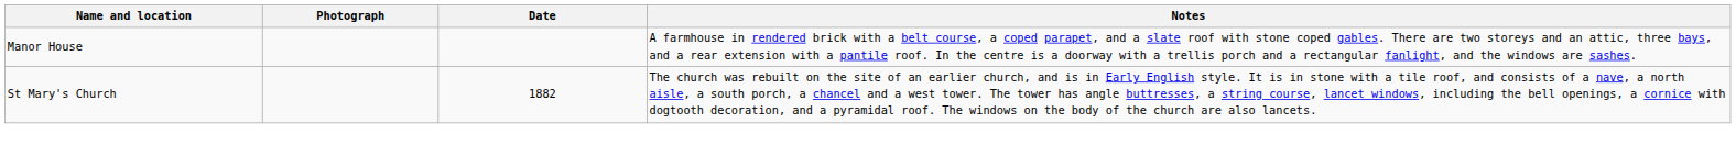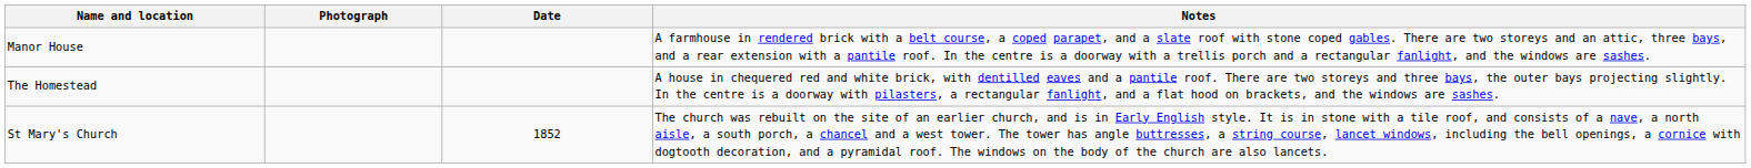 <table class="wikitable sortable plainrowheaders" style="width:100%; border:0px; text-align:left; line-height:150%">
 <tr>
 <th scope="col"  style="width:150px">Name and location</th>
 <th scope="col"  style="width:100px" class="unsortable">Photograph</th>
 <th scope="col"  style="width:120px">Date</th>
 <th scope="col"  style="width:650px" class="unsortable">Notes</th>
 </tr>
 <tr>
 <td>Manor House<br><small></small></td>
 <td></td>
 <td align="center"></td>
 <td>A farmhouse in <a href='#'>rendered</a> brick with a <a href='#'>belt course</a>, a <a href='#'>coped</a> <a href='#'>parapet</a>, and a <a href='#'>slate</a> roof with stone coped <a href='#'>gables</a>.  There are two storeys and an attic, three <a href='#'>bays</a>, and a rear extension with a <a href='#'>pantile</a> roof.  In the centre is a doorway with a trellis porch and a rectangular <a href='#'>fanlight</a>, and the windows are <a href='#'>sashes</a>.</td>
 </tr>
 <tr>
+<td>The Homestead<br><small></small></td>
+<td></td>
+<td align="center"></td>
+<td>A house in chequered red and white brick, with <a href='#'>dentilled</a> <a href='#'>eaves</a> and a <a href='#'>pantile</a> roof.  There are two storeys and three <a href='#'>bays</a>, the outer bays projecting slightly.  In the centre is a doorway with <a href='#'>pilasters</a>, a rectangular <a href='#'>fanlight</a>, and a flat hood on brackets, and the windows are <a href='#'>sashes</a>.</td>
+</tr>
+<tr>
 <td>St Mary's Church<br><small></small></td>
 <td></td>
-<td align="center">1882</td>
+<td align="center">1852</td>
 <td>The church was rebuilt on the site of an earlier church, and is in <a href='#'>Early English</a> style.  It is in stone with a tile roof, and consists of a <a href='#'>nave</a>, a north <a href='#'>aisle</a>, a south porch, a <a href='#'>chancel</a> and a west tower.  The tower has angle <a href='#'>buttresses</a>, a <a href='#'>string course</a>, <a href='#'>lancet windows</a>, including the bell openings, a <a href='#'>cornice</a> with dogtooth decoration, and a pyramidal roof.  The windows on the body of the church are also lancets.</td>
 </tr>
 <tr>
 </tr>
 </table>
